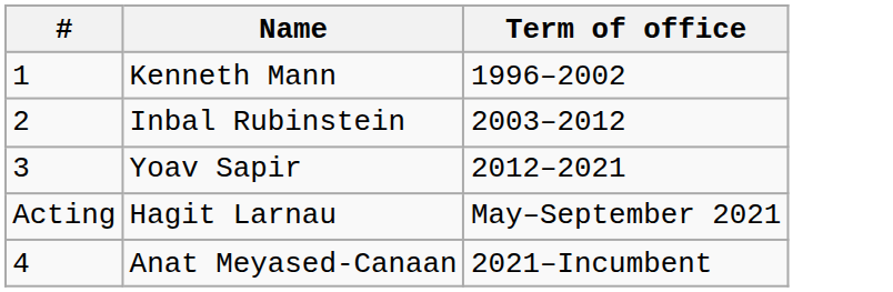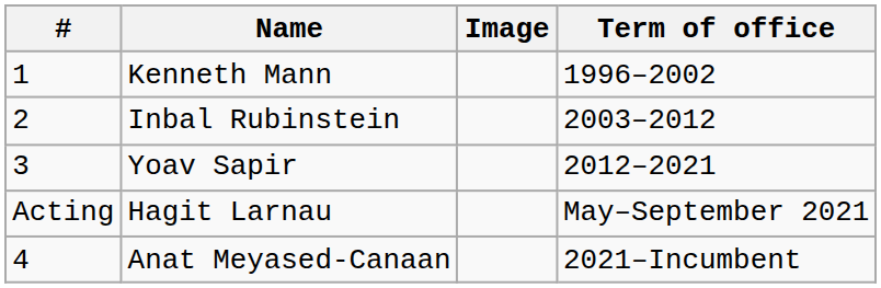 <table class="wikitable">
 <tr>
 <th>#</th>
 <th>Name</th>
+<th>Image</th>
 <th>Term of office</th>
 </tr>
 <tr>
 <td>1</td>
 <td>Kenneth Mann</td>
+<td></td>
 <td>1996–2002</td>
 </tr>
 <tr>
 <td>2</td>
 <td>Inbal Rubinstein</td>
+<td></td>
 <td>2003–2012</td>
 </tr>
 <tr>
 <td>3</td>
 <td>Yoav Sapir</td>
+<td></td>
 <td>2012–2021</td>
 </tr>
 <tr>
 <td>Acting</td>
 <td>Hagit Larnau</td>
+<td></td>
 <td>May–September 2021</td>
 </tr>
 <tr>
 <td>4</td>
 <td>Anat Meyased-Canaan</td>
+<td></td>
 <td>2021–Incumbent</td>
 </tr>
 </table>
